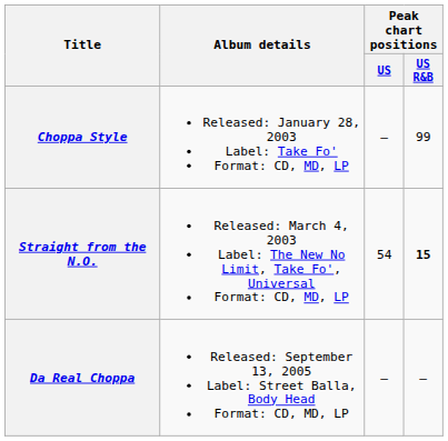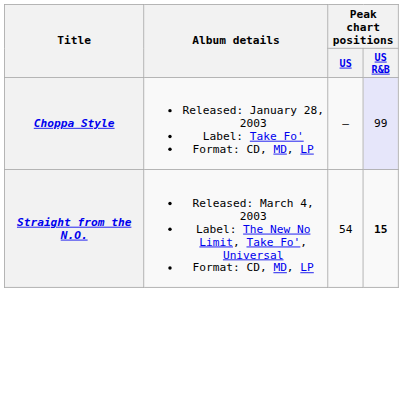 <table class="wikitable plainrowheaders" style="text-align:center;">
 <tr>
 <th scope="col" rowspan="2" style="width:12em;">Title</th>
 <th scope="col" rowspan="2" style="width:16em;">Album details</th>
 <th scope="col" colspan="2">Peak chart positions</th>
 </tr>
 <tr>
 <th scope="col" style="width:3em;font-size:90%;"><a href='#'>US</a></th>
 <th scope="col" style="width:3em;font-size:90%;"><a href='#'>US R&B</a></th>
 </tr>
 <tr>
 <th scope="row"><em><a href='#'>Choppa Style</a></em></th>
 <td><br><ul><li>Released: January 28, 2003</li><li>Label: <a href='#'>Take Fo'</a></li><li>Format: CD, <a href='#'>MD</a>, <a href='#'>LP</a></li></ul></td>
 <td>—</td>
-<td>99</td>
+<td style="background: lavender;">99</td>
 </tr>
 <tr>
 <th scope="row"><em><a href='#'>Straight from the N.O.</a></em></th>
 <td><br><ul><li>Released: March 4, 2003</li><li>Label: <a href='#'>The New No Limit</a>, <a href='#'>Take Fo'</a>, <a href='#'>Universal</a></li><li>Format: CD, <a href='#'>MD</a>, <a href='#'>LP</a></li></ul></td>
 <td>54</td>
 <td><strong>15</strong></td>
 </tr>
-<tr>
-<th scope="row"><em><a href='#'>Da Real Choppa</a></em></th>
-<td><br><ul><li>Released: September 13, 2005</li><li>Label: Street Balla, <a href='#'>Body Head</a></li><li>Format: CD, MD, LP</li></ul></td>
-<td>—</td>
-<td>—</td>
-</tr>
 </table>
